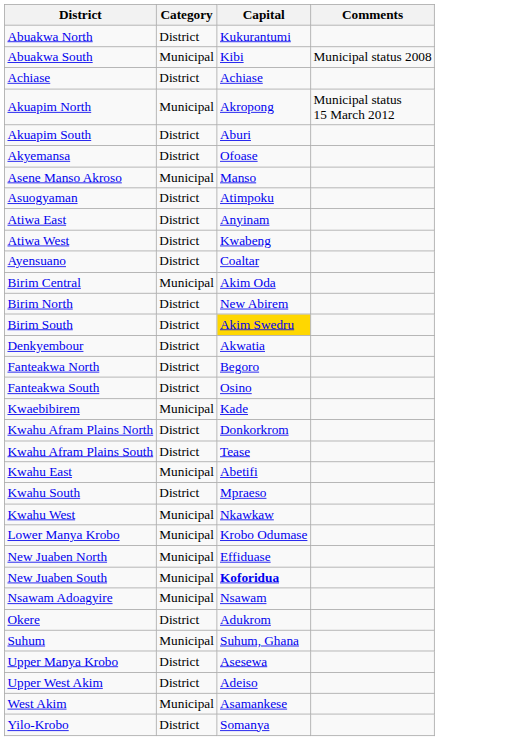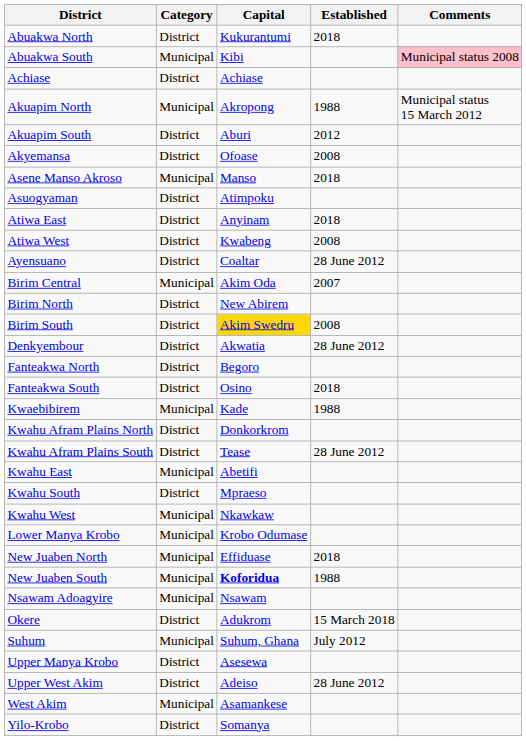 <table class="wikitable sortable">
 <tr>
 <th>District</th>
 <th>Category</th>
 <th>Capital</th>
+<th>Established</th>
 <th>Comments</th>
 </tr>
 <tr>
 <td><a href='#'>Abuakwa North</a></td>
 <td>District</td>
 <td><a href='#'>Kukurantumi</a></td>
+<td>2018</td>
 <td></td>
 </tr>
 <tr>
 <td><a href='#'>Abuakwa South</a></td>
 <td>Municipal</td>
 <td><a href='#'>Kibi</a></td>
-<td>Municipal status 2008</td>
+<td></td>
+<td style="background: pink;">Municipal status 2008</td>
 </tr>
 <tr>
 <td><a href='#'>Achiase</a></td>
 <td>District</td>
 <td><a href='#'>Achiase</a></td>
 <td></td>
+<td></td>
 </tr>
 <tr>
 <td><a href='#'>Akuapim North</a></td>
 <td>Municipal</td>
 <td><a href='#'>Akropong</a></td>
+<td>1988</td>
 <td>Municipal status<br>15 March 2012</td>
 </tr>
 <tr>
 <td><a href='#'>Akuapim South</a></td>
 <td>District</td>
 <td><a href='#'>Aburi</a></td>
+<td>2012</td>
 <td></td>
 </tr>
 <tr>
 <td><a href='#'>Akyemansa</a></td>
 <td>District</td>
 <td><a href='#'>Ofoase</a></td>
+<td>2008</td>
 <td></td>
 </tr>
 <tr>
 <td><a href='#'>Asene Manso Akroso</a></td>
 <td>Municipal</td>
 <td><a href='#'>Manso</a></td>
+<td>2018</td>
 <td></td>
 </tr>
 <tr>
 <td><a href='#'>Asuogyaman</a></td>
 <td>District</td>
 <td><a href='#'>Atimpoku</a></td>
 <td></td>
+<td></td>
 </tr>
 <tr>
 <td><a href='#'>Atiwa East</a></td>
 <td>District</td>
 <td><a href='#'>Anyinam</a></td>
+<td>2018</td>
 <td></td>
 </tr>
 <tr>
 <td><a href='#'>Atiwa West</a></td>
 <td>District</td>
 <td><a href='#'>Kwabeng</a></td>
+<td>2008</td>
 <td></td>
 </tr>
 <tr>
 <td><a href='#'>Ayensuano</a></td>
 <td>District</td>
 <td><a href='#'>Coaltar</a></td>
+<td>28 June 2012</td>
 <td></td>
 </tr>
 <tr>
 <td><a href='#'>Birim Central</a></td>
 <td>Municipal</td>
 <td><a href='#'>Akim Oda</a></td>
+<td>2007</td>
 <td></td>
 </tr>
 <tr>
 <td><a href='#'>Birim North</a></td>
 <td>District</td>
 <td><a href='#'>New Abirem</a></td>
 <td></td>
+<td></td>
 </tr>
 <tr>
 <td><a href='#'>Birim South</a></td>
 <td>District</td>
 <td style="background: gold;"><a href='#'>Akim Swedru</a></td>
+<td>2008</td>
 <td></td>
 </tr>
 <tr>
 <td><a href='#'>Denkyembour</a></td>
 <td>District</td>
 <td><a href='#'>Akwatia</a></td>
+<td>28 June 2012</td>
 <td></td>
 </tr>
 <tr>
 <td><a href='#'>Fanteakwa North</a></td>
 <td>District</td>
 <td><a href='#'>Begoro</a></td>
 <td></td>
+<td></td>
 </tr>
 <tr>
 <td><a href='#'>Fanteakwa South</a></td>
 <td>District</td>
 <td><a href='#'>Osino</a></td>
+<td>2018</td>
 <td></td>
 </tr>
 <tr>
 <td><a href='#'>Kwaebibirem</a></td>
 <td>Municipal</td>
 <td><a href='#'>Kade</a></td>
+<td>1988</td>
 <td></td>
 </tr>
 <tr>
 <td><a href='#'>Kwahu Afram Plains North</a></td>
 <td>District</td>
 <td><a href='#'>Donkorkrom</a></td>
 <td></td>
+<td></td>
 </tr>
 <tr>
 <td><a href='#'>Kwahu Afram Plains South</a></td>
 <td>District</td>
 <td><a href='#'>Tease</a></td>
+<td>28 June 2012</td>
 <td></td>
 </tr>
 <tr>
 <td><a href='#'>Kwahu East</a></td>
 <td>Municipal</td>
 <td><a href='#'>Abetifi</a></td>
 <td></td>
+<td></td>
 </tr>
 <tr>
 <td><a href='#'>Kwahu South</a></td>
 <td>District</td>
 <td><a href='#'>Mpraeso</a></td>
+<td></td>
 <td></td>
 </tr>
 <tr>
 <td><a href='#'>Kwahu West</a></td>
 <td>Municipal</td>
 <td><a href='#'>Nkawkaw</a></td>
 <td></td>
+<td></td>
 </tr>
 <tr>
 <td><a href='#'>Lower Manya Krobo</a></td>
 <td>Municipal</td>
 <td><a href='#'>Krobo Odumase</a></td>
 <td></td>
+<td></td>
 </tr>
 <tr>
 <td><a href='#'>New Juaben North</a></td>
 <td>Municipal</td>
 <td><a href='#'>Effiduase</a></td>
+<td>2018</td>
 <td></td>
 </tr>
 <tr>
 <td><a href='#'>New Juaben South</a></td>
 <td>Municipal</td>
 <td><strong><a href='#'>Koforidua</a></strong></td>
+<td>1988</td>
 <td></td>
 </tr>
 <tr>
 <td><a href='#'>Nsawam Adoagyire</a></td>
 <td>Municipal</td>
 <td><a href='#'>Nsawam</a></td>
 <td></td>
+<td></td>
 </tr>
 <tr>
 <td><a href='#'>Okere</a></td>
 <td>District</td>
 <td><a href='#'>Adukrom</a></td>
+<td>15 March 2018</td>
 <td></td>
 </tr>
 <tr>
 <td><a href='#'>Suhum</a></td>
 <td>Municipal</td>
 <td><a href='#'>Suhum, Ghana</a></td>
+<td>July 2012</td>
 <td></td>
 </tr>
 <tr>
 <td><a href='#'>Upper Manya Krobo</a></td>
 <td>District</td>
 <td><a href='#'>Asesewa</a></td>
 <td></td>
+<td></td>
 </tr>
 <tr>
 <td><a href='#'>Upper West Akim</a></td>
 <td>District</td>
 <td><a href='#'>Adeiso</a></td>
+<td>28 June 2012</td>
 <td></td>
 </tr>
 <tr>
 <td><a href='#'>West Akim</a></td>
 <td>Municipal</td>
 <td><a href='#'>Asamankese</a></td>
 <td></td>
+<td></td>
 </tr>
 <tr>
 <td><a href='#'>Yilo-Krobo</a></td>
 <td>District</td>
 <td><a href='#'>Somanya</a></td>
 <td></td>
+<td></td>
 </tr>
 </table>
